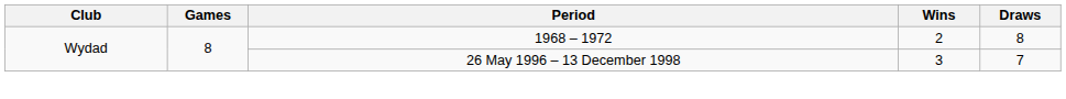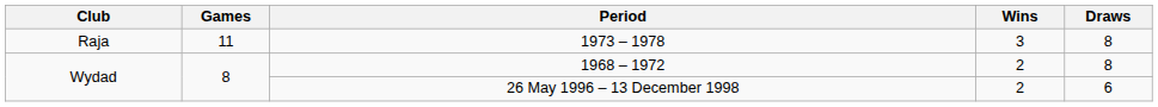 <table class="wikitable" style="text-align: center">
 <tr>
 <th style="width:10%;">Club</th>
 <th style="width:5%;">Games</th>
 <th style="width:40%;">Period</th>
 <th style="width:5%;">Wins</th>
 <th style="width:5%;">Draws</th>
+</tr>
+<tr>
+<td>Raja</td>
+<td>11</td>
+<td>1973 – 1978</td>
+<td>3</td>
+<td>8</td>
 </tr>
 <tr>
 <td rowspan="2">Wydad</td>
 <td rowspan=2>8</td>
 <td>1968 – 1972</td>
 <td>2</td>
 <td>8</td>
 </tr>
 <tr>
 <td>26 May 1996 – 13 December 1998</td>
-<td>3</td>
-<td>7</td>
+<td>2</td>
+<td>6</td>
 </tr>
 </table>
